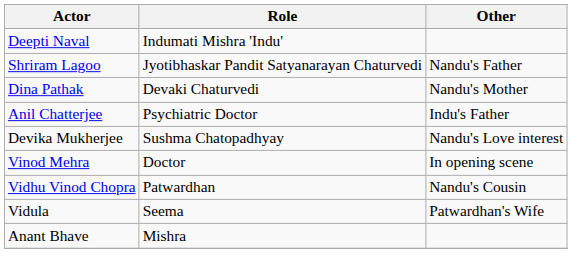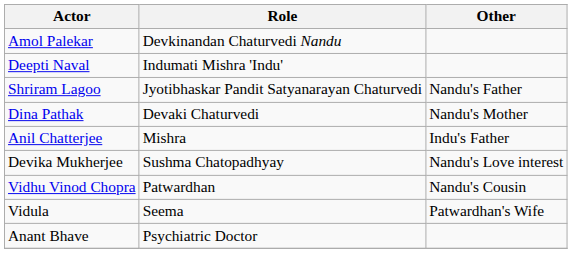 <table class="wikitable sortable">
 <tr>
 <th>Actor</th>
 <th>Role</th>
 <th>Other</th>
+</tr>
+<tr>
+<td><a href='#'>Amol Palekar</a></td>
+<td>Devkinandan Chaturvedi <em>Nandu</em></td>
+<td></td>
 </tr>
 <tr>
 <td><a href='#'>Deepti Naval</a></td>
 <td>Indumati Mishra 'Indu'</td>
 <td></td>
 </tr>
 <tr>
 <td><a href='#'>Shriram Lagoo</a></td>
 <td>Jyotibhaskar Pandit Satyanarayan Chaturvedi</td>
 <td>Nandu's Father</td>
 </tr>
 <tr>
 <td><a href='#'>Dina Pathak</a></td>
 <td>Devaki Chaturvedi</td>
 <td>Nandu's Mother</td>
 </tr>
 <tr>
 <td><a href='#'>Anil Chatterjee</a></td>
-<td>Psychiatric Doctor</td>
+<td>Mishra</td>
 <td>Indu's Father</td>
 </tr>
 <tr>
 <td>Devika Mukherjee</td>
 <td>Sushma Chatopadhyay</td>
 <td>Nandu's Love interest</td>
-</tr>
-<tr>
-<td><a href='#'>Vinod Mehra</a></td>
-<td>Doctor</td>
-<td>In opening scene</td>
 </tr>
 <tr>
 <td><a href='#'>Vidhu Vinod Chopra</a></td>
 <td>Patwardhan</td>
 <td>Nandu's Cousin</td>
 </tr>
 <tr>
 <td>Vidula</td>
 <td>Seema</td>
 <td>Patwardhan's Wife</td>
 </tr>
 <tr>
 <td>Anant Bhave</td>
-<td>Mishra</td>
+<td>Psychiatric Doctor</td>
 <td></td>
 </tr>
 <tr>
 </tr>
 </table>
